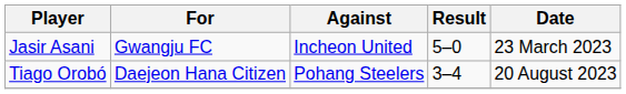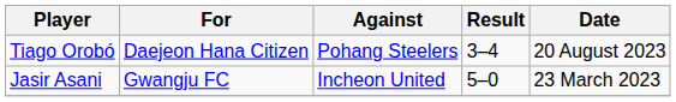 <table class="wikitable">
 <tr>
 <th>Player</th>
 <th>For</th>
 <th>Against</th>
 <th>Result</th>
 <th>Date</th>
 </tr>
 <tr>
+<td> <a href='#'>Tiago Orobó</a></td>
+<td><a href='#'>Daejeon Hana Citizen</a></td>
+<td><a href='#'>Pohang Steelers</a></td>
+<td>3–4</td>
+<td>20 August 2023</td>
+</tr>
+<tr>
 <td> <a href='#'>Jasir Asani</a></td>
 <td><a href='#'>Gwangju FC</a></td>
 <td><a href='#'>Incheon United</a></td>
 <td>5–0</td>
 <td>23 March 2023</td>
 </tr>
 <tr>
-<td> <a href='#'>Tiago Orobó</a></td>
-<td><a href='#'>Daejeon Hana Citizen</a></td>
-<td><a href='#'>Pohang Steelers</a></td>
-<td>3–4</td>
-<td>20 August 2023</td>
-</tr>
-<tr>
 </tr>
 </table>
